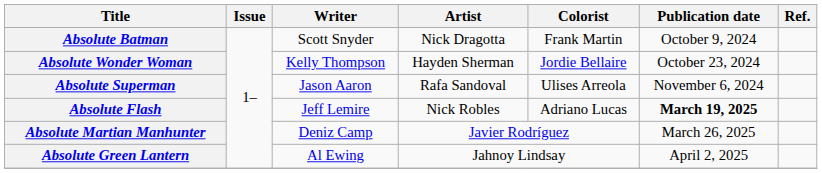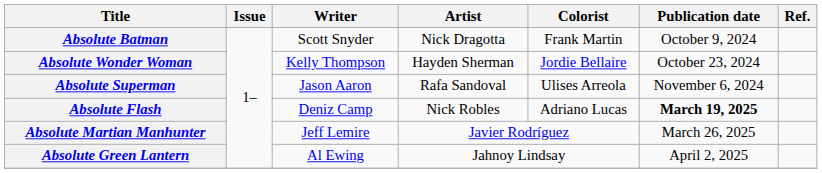 <table class="wikitable" width="100%" style="text-align: center;">
 <tr>
 <th>Title</th>
 <th>Issue</th>
 <th>Writer</th>
 <th>Artist</th>
 <th>Colorist</th>
 <th>Publication date</th>
 <th>Ref.</th>
 </tr>
 <tr>
 <th scope="col"><em><a href='#'>Absolute Batman</a></em></th>
 <td rowspan="6">1–</td>
 <td>Scott Snyder</td>
 <td>Nick Dragotta</td>
 <td>Frank Martin</td>
 <td>October 9, 2024</td>
 <td></td>
 </tr>
 <tr>
 <th scope="col"><em><a href='#'>Absolute Wonder Woman</a></em></th>
 <td><a href='#'>Kelly Thompson</a></td>
 <td>Hayden Sherman</td>
 <td><a href='#'>Jordie Bellaire</a></td>
 <td>October 23, 2024</td>
 <td></td>
 </tr>
 <tr>
 <th scope="col"><em><a href='#'>Absolute Superman</a></em></th>
 <td><a href='#'>Jason Aaron</a></td>
 <td>Rafa Sandoval</td>
 <td>Ulises Arreola</td>
 <td>November 6, 2024</td>
 <td></td>
 </tr>
 <tr>
 <th><em><a href='#'>Absolute Flash</a></em></th>
-<td><a href='#'>Jeff Lemire</a></td>
+<td><a href='#'>Deniz Camp</a></td>
 <td>Nick Robles</td>
 <td>Adriano Lucas</td>
 <td><strong>March 19, 2025</strong></td>
 <td></td>
 </tr>
 <tr>
 <th><em><a href='#'>Absolute Martian Manhunter</a></em></th>
-<td><a href='#'>Deniz Camp</a></td>
+<td><a href='#'>Jeff Lemire</a></td>
 <td colspan="2"><a href='#'>Javier Rodríguez</a></td>
 <td>March 26, 2025</td>
 <td></td>
 </tr>
 <tr>
 <th><em><a href='#'>Absolute Green Lantern</a></em></th>
 <td><a href='#'>Al Ewing</a></td>
 <td colspan="2">Jahnoy Lindsay</td>
 <td>April 2, 2025</td>
 <td></td>
 </tr>
 <tr>
 </tr>
 </table>
